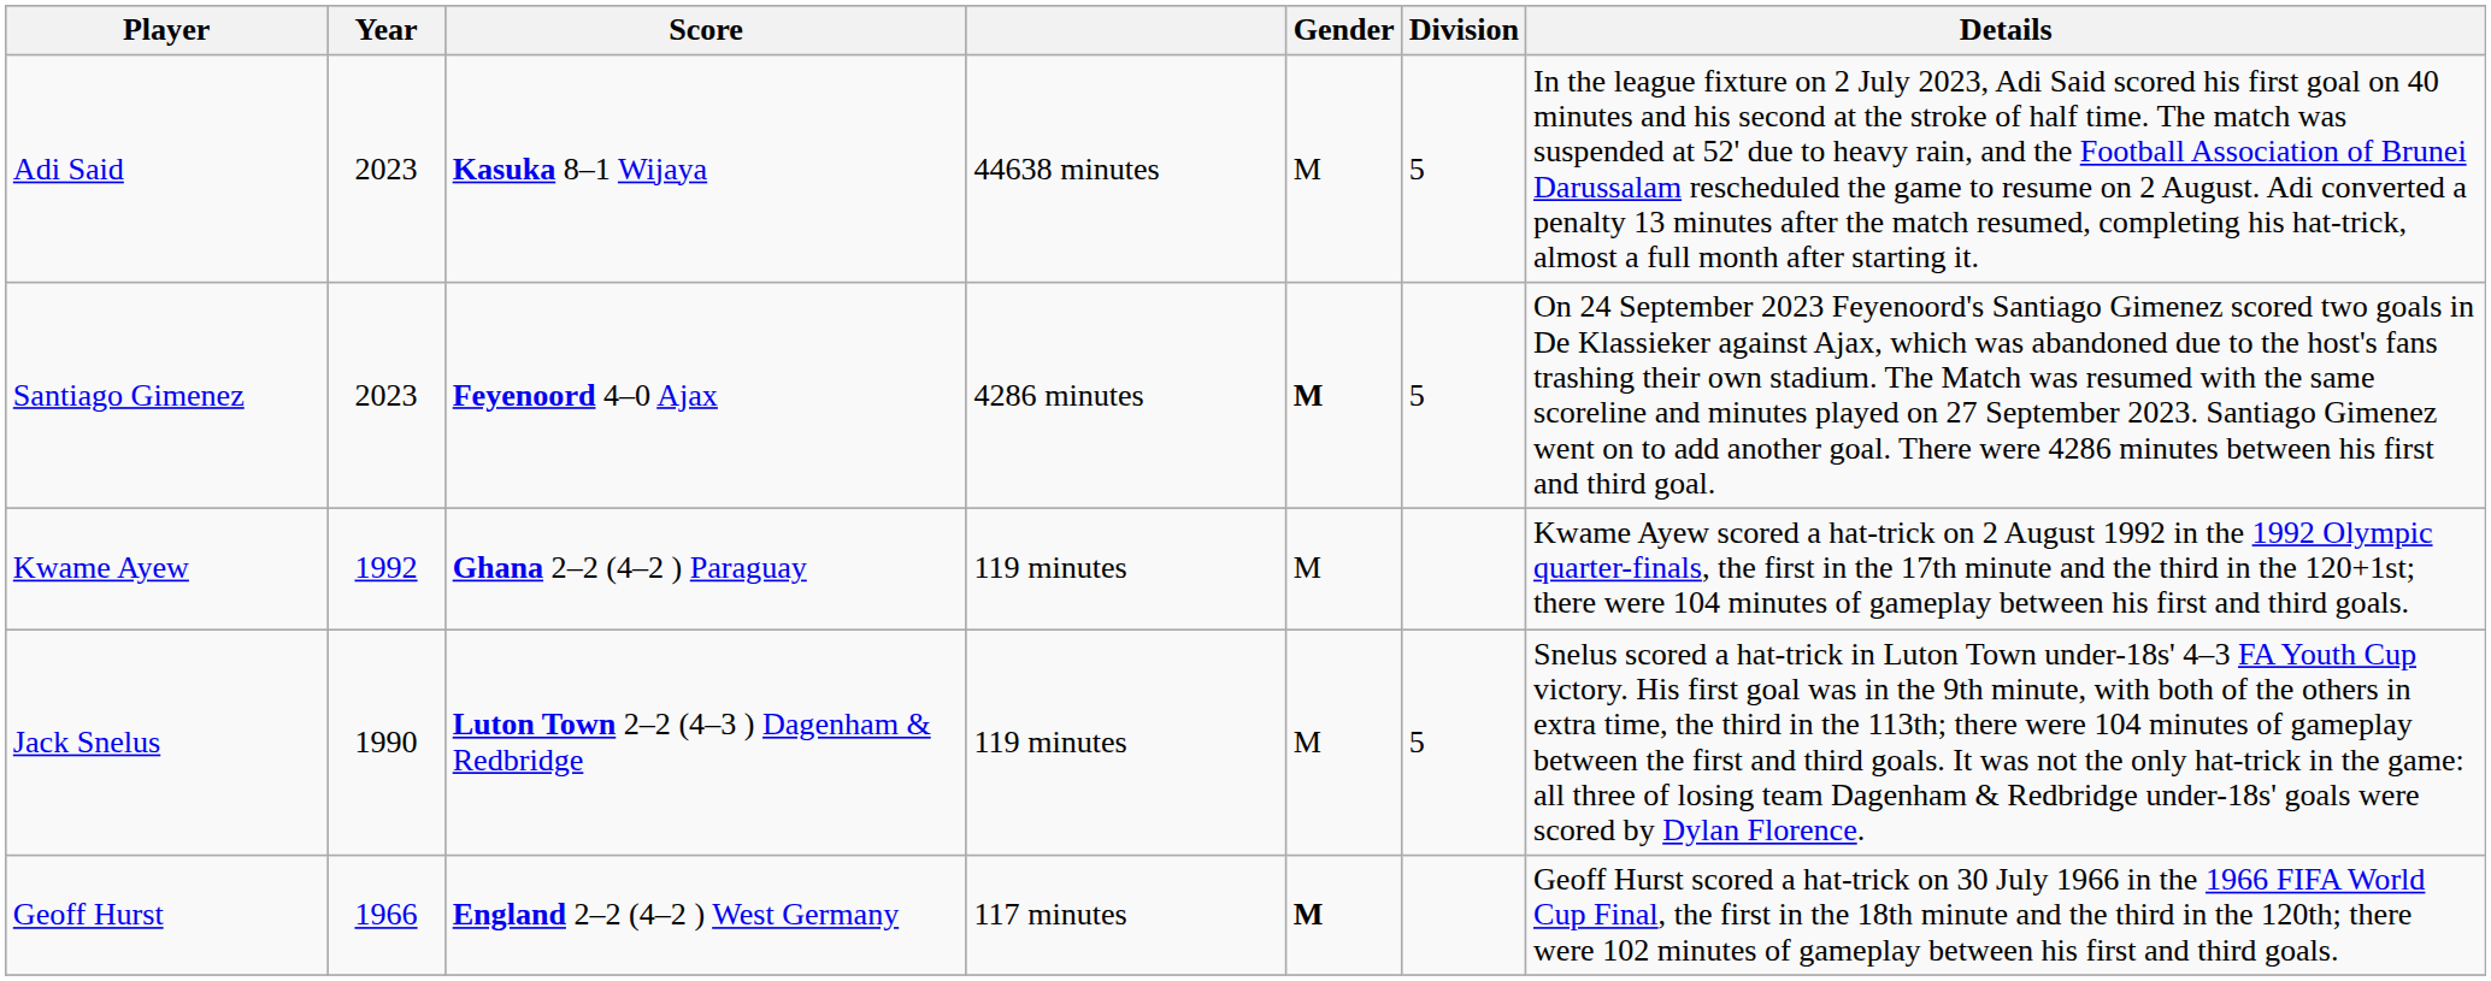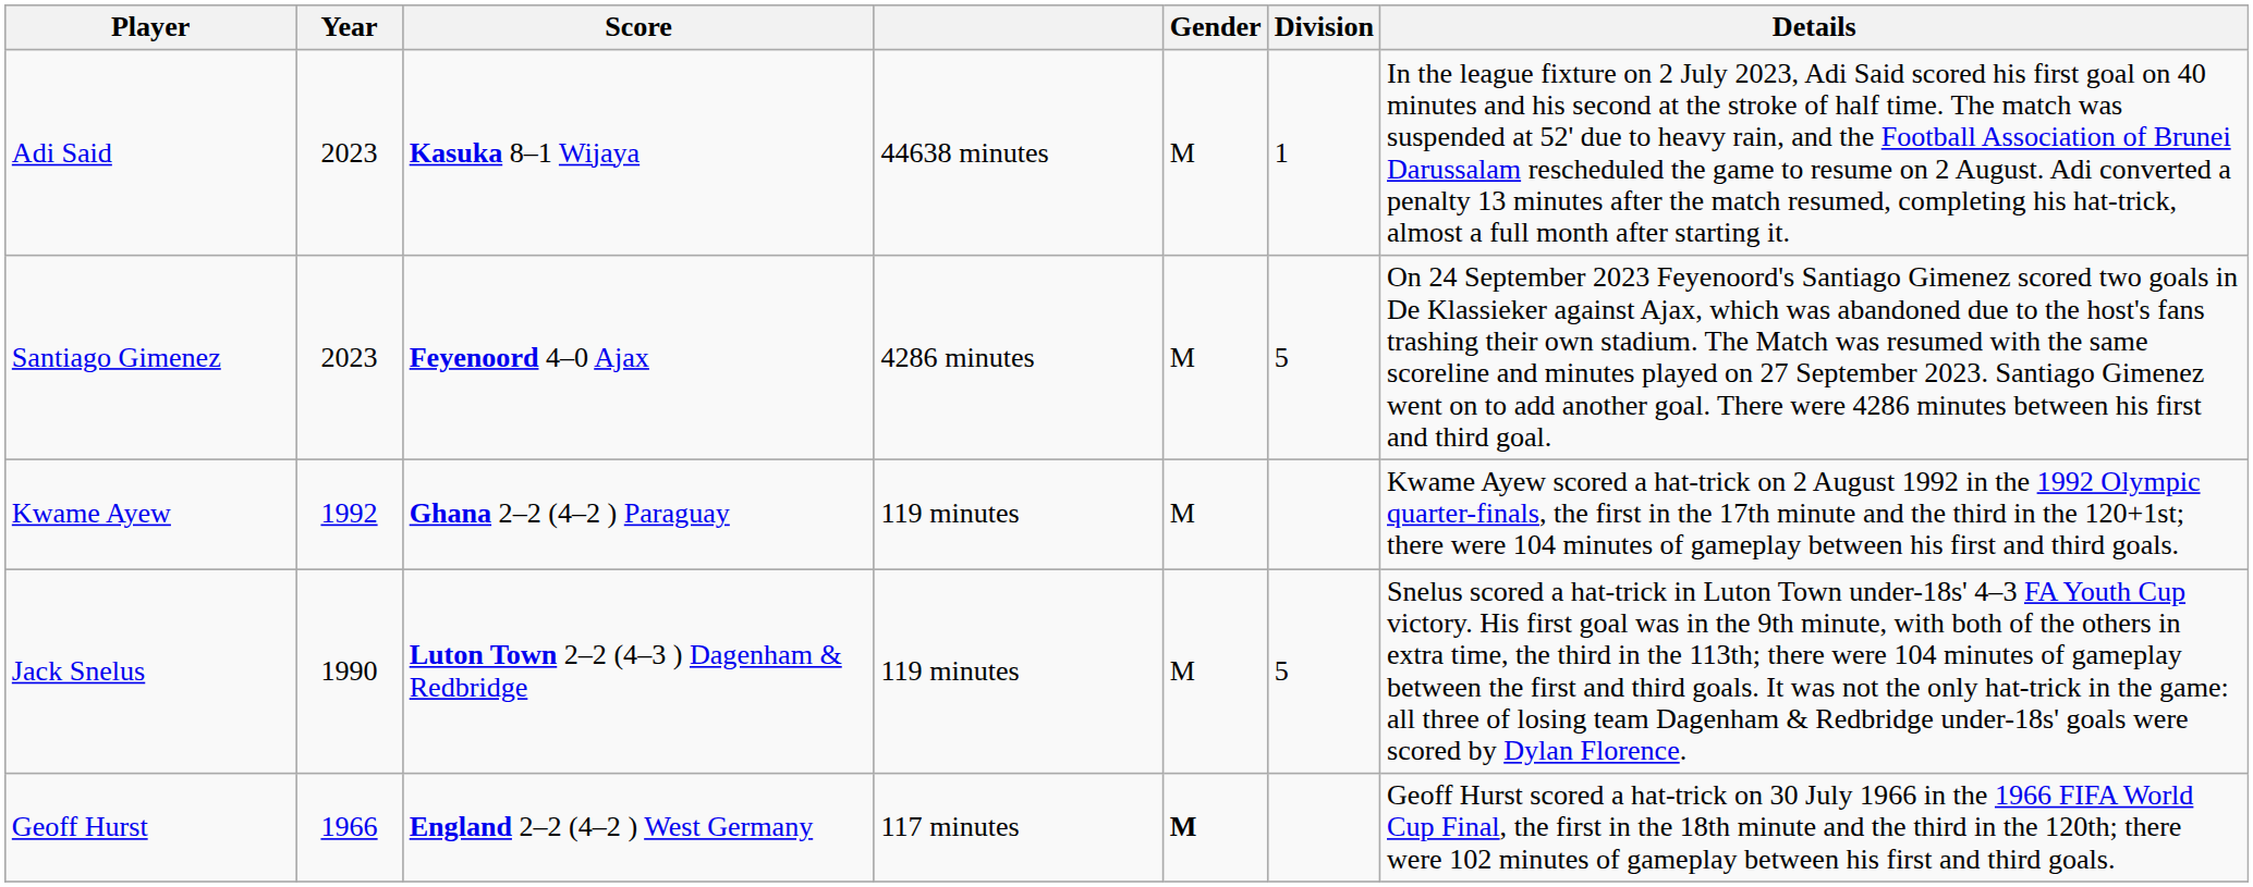 <table class="wikitable sortable" width=100%>
 <tr>
 <th width = 14%>Player</th>
 <th width = 5%>Year</th>
 <th width = 23%>Score</th>
 <th width = 14%></th>
 <th width = 1%>Gender</th>
 <th>Division</th>
 <th width="50%">Details</th>
 </tr>
 <tr>
 <td> <a href='#'>Adi Said</a></td>
 <td align=center>2023</td>
 <td><strong><a href='#'>Kasuka</a></strong> 8–1 <a href='#'>Wijaya</a></td>
 <td>44638 minutes</td>
 <td>M</td>
-<td>5</td>
+<td>1</td>
 <td>In the league fixture on 2 July 2023, Adi Said scored his first goal on 40 minutes and his second at the stroke of half time. The match was suspended at 52' due to heavy rain, and the <a href='#'>Football Association of Brunei Darussalam</a> rescheduled the game to resume on 2 August. Adi converted a penalty 13 minutes after the match resumed, completing his hat-trick, almost a full month after starting it.</td>
 </tr>
 <tr>
 <td> <a href='#'>Santiago Gimenez</a></td>
 <td align=center>2023</td>
 <td><strong><a href='#'>Feyenoord</a></strong> 4–0 <a href='#'>Ajax</a></td>
 <td>4286 minutes</td>
-<td><strong>M</strong></td>
+<td>M</td>
 <td>5</td>
 <td>On 24 September 2023 Feyenoord's Santiago Gimenez scored two goals in De Klassieker against Ajax, which was abandoned due to the host's fans trashing their own stadium. The Match was resumed with the same scoreline and minutes played on 27 September 2023. Santiago Gimenez went on to add another goal. There were 4286 minutes between his first and third goal.</td>
 </tr>
 <tr>
 <td> <a href='#'>Kwame Ayew</a></td>
 <td align=center><a href='#'>1992</a></td>
 <td><a href='#'><strong>Ghana</strong></a> 2–2 (4–2 ) <a href='#'>Paraguay</a></td>
 <td>119 minutes</td>
 <td>M</td>
 <td></td>
 <td>Kwame Ayew scored a hat-trick on 2 August 1992 in the <a href='#'>1992 Olympic quarter-finals</a>, the first in the 17th minute and the third in the 120+1st; there were 104 minutes of gameplay between his first and third goals.</td>
 </tr>
 <tr>
 <td> <a href='#'>Jack Snelus</a></td>
 <td align=center>1990</td>
 <td><strong><a href='#'>Luton Town</a></strong> 2–2 (4–3 ) <a href='#'>Dagenham & Redbridge</a></td>
 <td>119 minutes</td>
 <td>M</td>
 <td>5</td>
 <td>Snelus scored a hat-trick in Luton Town under-18s' 4–3 <a href='#'>FA Youth Cup</a> victory. His first goal was in the 9th minute, with both of the others in extra time, the third in the 113th; there were 104 minutes of gameplay between the first and third goals. It was not the only hat-trick in the game: all three of losing team Dagenham & Redbridge under-18s' goals were scored by <a href='#'>Dylan Florence</a>.</td>
 </tr>
 <tr>
 <td> <a href='#'>Geoff Hurst</a></td>
 <td align="center"><a href='#'>1966</a></td>
 <td><a href='#'><strong>England</strong></a> 2–2 (4–2 ) <a href='#'>West Germany</a></td>
 <td>117 minutes</td>
 <td><strong>M</strong></td>
 <td></td>
 <td>Geoff Hurst scored a hat-trick on 30 July 1966 in the <a href='#'>1966 FIFA World Cup Final</a>, the first in the 18th minute and the third in the 120th; there were 102 minutes of gameplay between his first and third goals.</td>
 </tr>
 </table>
